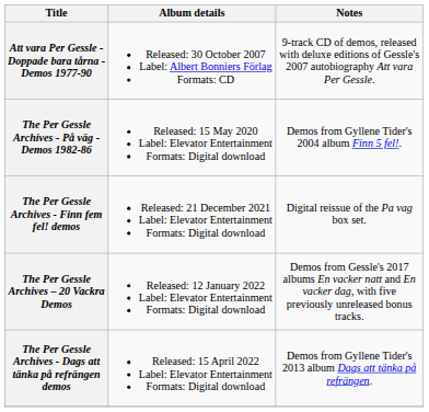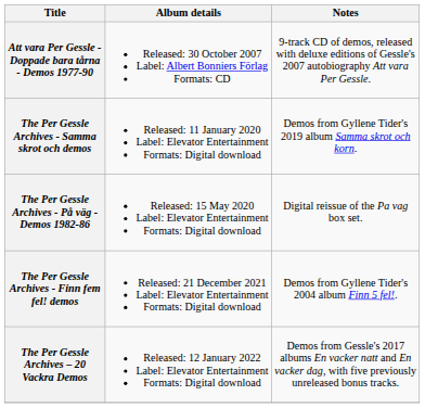 <table class="wikitable plainrowheaders" style="text-align:center;" border="1">
 <tr>
 <th scope="col" style="width:15em;">Title</th>
 <th scope="col" style="width:23em;">Album details</th>
 <th scope="col" style="width:22em;">Notes</th>
 </tr>
 <tr>
 <th scope="row"><em>Att vara Per Gessle - Doppade bara tårna - Demos 1977-90</em></th>
 <td><br><ul><li>Released: 30 October 2007</li><li>Label: <a href='#'>Albert Bonniers Förlag</a></li><li>Formats: CD</li></ul></td>
 <td>9-track CD of demos, released with deluxe editions of Gessle's 2007 autobiography <em>Att vara Per Gessle</em>.</td>
 </tr>
 <tr>
+<th scope="row"><em>The Per Gessle Archives - Samma skrot och demos</em></th>
+<td><br><ul><li>Released: 11 January 2020</li><li>Label: Elevator Entertainment</li><li>Formats: Digital download</li></ul></td>
+<td>Demos from Gyllene Tider's 2019 album <em><a href='#'>Samma skrot och korn</a></em>.</td>
+</tr>
+<tr>
 <th scope="row"><em>The Per Gessle Archives - På väg - Demos 1982-86</em></th>
 <td><br><ul><li>Released: 15 May 2020</li><li>Label: Elevator Entertainment</li><li>Formats: Digital download</li></ul></td>
-<td>Demos from Gyllene Tider's 2004 album <em><a href='#'>Finn 5 fel!</a></em>.</td>
+<td>Digital reissue of the <em>Pa vag</em> box set.</td>
 </tr>
 <tr>
 <th scope="row"><em>The Per Gessle Archives - Finn fem fel! demos</em></th>
 <td><br><ul><li>Released: 21 December 2021</li><li>Label: Elevator Entertainment</li><li>Formats: Digital download</li></ul></td>
-<td>Digital reissue of the <em>Pa vag</em> box set.</td>
+<td>Demos from Gyllene Tider's 2004 album <em><a href='#'>Finn 5 fel!</a></em>.</td>
 </tr>
 <tr>
 <th scope="row"><em>The Per Gessle Archives – 20 Vackra Demos</em></th>
 <td><br><ul><li>Released: 12 January 2022</li><li>Label: Elevator Entertainment</li><li>Formats: Digital download</li></ul></td>
 <td>Demos from Gessle's 2017 albums <em>En vacker natt</em> and <em>En vacker dag</em>, with five previously unreleased bonus tracks.</td>
 </tr>
 <tr>
-<th scope="row"><em>The Per Gessle Archives - Dags att tänka på refrängen demos</em></th>
-<td><br><ul><li>Released: 15 April 2022</li><li>Label: Elevator Entertainment</li><li>Formats: Digital download</li></ul></td>
-<td>Demos from Gyllene Tider's 2013 album <em><a href='#'>Dags att tänka på refrängen</a></em>.</td>
-</tr>
-<tr>
 </tr>
 </table>
